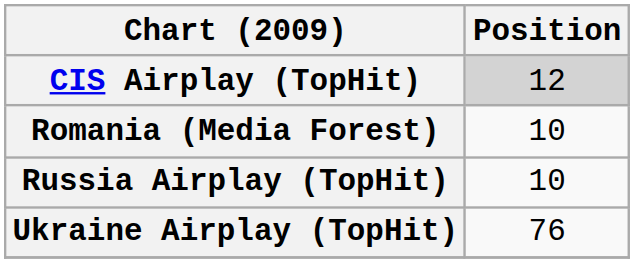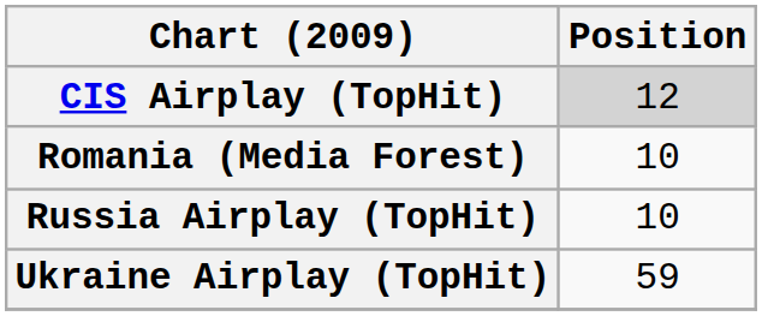 <table class="wikitable sortable plainrowheaders" style="text-align:center">
 <tr>
 <th scope="col">Chart (2009)</th>
 <th scope="col">Position</th>
 </tr>
 <tr>
 <th scope="row"><a href='#'>CIS</a> Airplay (TopHit)</th>
 <td style="background: lightgrey;">12</td>
 </tr>
 <tr>
 <th scope="row">Romania (Media Forest)</th>
 <td>10</td>
 </tr>
 <tr>
 <th scope="row">Russia Airplay (TopHit)</th>
 <td>10</td>
 </tr>
 <tr>
 <th scope="row">Ukraine Airplay (TopHit)</th>
-<td>76</td>
+<td>59</td>
 </tr>
 <tr>
 </tr>
 </table>
